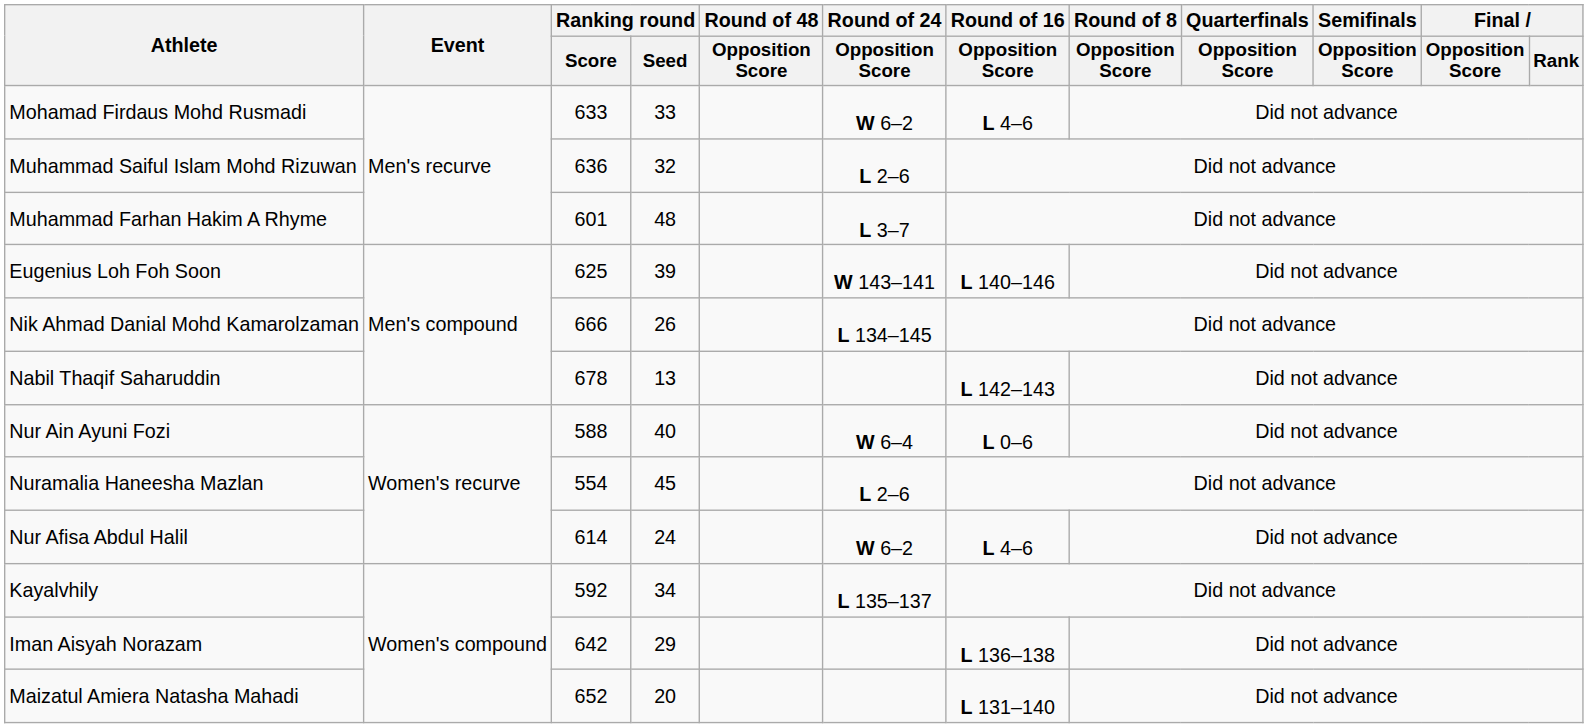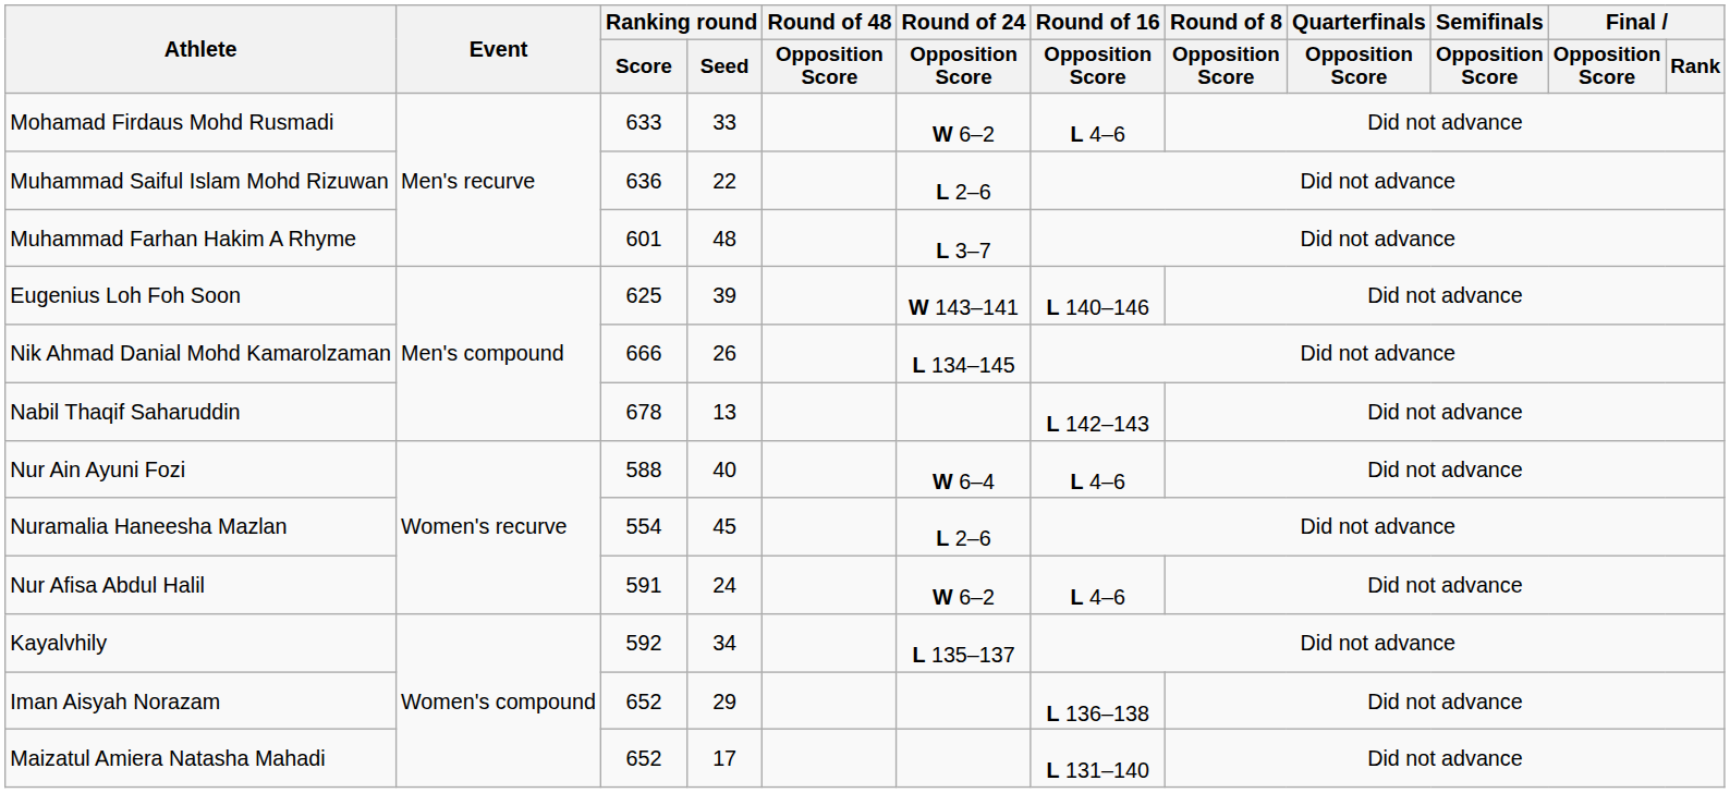 <table class="wikitable" style="font-size:90%; text-align:center">
 <tr>
 <th rowspan=2>Athlete</th>
 <th rowspan=2>Event</th>
 <th colspan="2">Ranking round</th>
 <th>Round of 48</th>
 <th>Round of 24</th>
 <th>Round of 16</th>
 <th>Round of 8</th>
 <th>Quarterfinals</th>
 <th>Semifinals</th>
 <th colspan="2">Final / </th>
 </tr>
 <tr style="font-size:95%">
 <th>Score</th>
 <th>Seed</th>
 <th>Opposition<br>Score</th>
 <th>Opposition<br>Score</th>
 <th>Opposition<br>Score</th>
 <th>Opposition<br>Score</th>
 <th>Opposition<br>Score</th>
 <th>Opposition<br>Score</th>
 <th>Opposition<br>Score</th>
 <th>Rank</th>
 </tr>
 <tr align=center>
 <td align=left>Mohamad Firdaus Mohd Rusmadi</td>
 <td align=left rowspan="3">Men's recurve</td>
 <td>633</td>
 <td>33</td>
 <td></td>
 <td><br><strong>W</strong> 6–2</td>
 <td><br><strong>L</strong> 4–6</td>
 <td colspan="5">Did not advance</td>
 </tr>
 <tr align=center>
 <td align=left>Muhammad Saiful Islam Mohd Rizuwan</td>
 <td>636</td>
-<td>32</td>
+<td>22</td>
 <td></td>
 <td><br><strong>L</strong> 2–6</td>
 <td colspan="6">Did not advance</td>
 </tr>
 <tr align=center>
 <td align=left>Muhammad Farhan Hakim A Rhyme</td>
 <td>601</td>
 <td>48</td>
 <td></td>
 <td><br><strong>L</strong> 3–7</td>
 <td colspan="6">Did not advance</td>
 </tr>
 <tr align=center>
 <td align=left>Eugenius Loh Foh Soon</td>
 <td align=left rowspan="3">Men's compound</td>
 <td>625</td>
 <td>39</td>
 <td></td>
 <td><br><strong>W</strong> 143–141</td>
 <td><br><strong>L</strong> 140–146</td>
 <td colspan="5">Did not advance</td>
 </tr>
 <tr align=center>
 <td align=left>Nik Ahmad Danial Mohd Kamarolzaman</td>
 <td>666</td>
 <td>26</td>
 <td></td>
 <td><br><strong>L</strong> 134–145</td>
 <td colspan="6">Did not advance</td>
 </tr>
 <tr align=center>
 <td align=left>Nabil Thaqif Saharuddin</td>
 <td>678</td>
 <td>13</td>
 <td></td>
 <td></td>
 <td><br><strong>L</strong> 142–143</td>
 <td colspan="5">Did not advance</td>
 </tr>
 <tr align=center>
 <td align=left>Nur Ain Ayuni Fozi</td>
 <td align=left rowspan="3">Women's recurve</td>
 <td>588</td>
 <td>40</td>
 <td></td>
 <td><br><strong>W</strong> 6–4</td>
-<td><br><strong>L</strong> 0–6</td>
+<td><br><strong>L</strong> 4–6</td>
 <td colspan="5">Did not advance</td>
 </tr>
 <tr align=center>
 <td align=left>Nuramalia Haneesha Mazlan</td>
 <td>554</td>
 <td>45</td>
 <td></td>
 <td><br><strong>L</strong> 2–6</td>
 <td colspan="6">Did not advance</td>
 </tr>
 <tr align=center>
 <td align=left>Nur Afisa Abdul Halil</td>
-<td>614</td>
+<td>591</td>
 <td>24</td>
 <td></td>
 <td><br><strong>W</strong> 6–2</td>
 <td><br><strong>L</strong> 4–6</td>
 <td colspan="5">Did not advance</td>
 </tr>
 <tr align=center>
 <td align=left>Kayalvhily</td>
 <td align=left rowspan="3">Women's compound</td>
 <td>592</td>
 <td>34</td>
 <td></td>
 <td><br><strong>L</strong> 135–137</td>
 <td colspan="6">Did not advance</td>
 </tr>
 <tr align=center>
 <td align=left>Iman Aisyah Norazam</td>
-<td>642</td>
+<td>652</td>
 <td>29</td>
 <td></td>
 <td></td>
 <td><br><strong>L</strong> 136–138</td>
 <td colspan="5">Did not advance</td>
 </tr>
 <tr align=center>
 <td align=left>Maizatul Amiera Natasha Mahadi</td>
 <td>652</td>
-<td>20</td>
+<td>17</td>
 <td></td>
 <td></td>
 <td><br><strong>L</strong> 131–140</td>
 <td colspan="5">Did not advance</td>
 </tr>
 </table>
